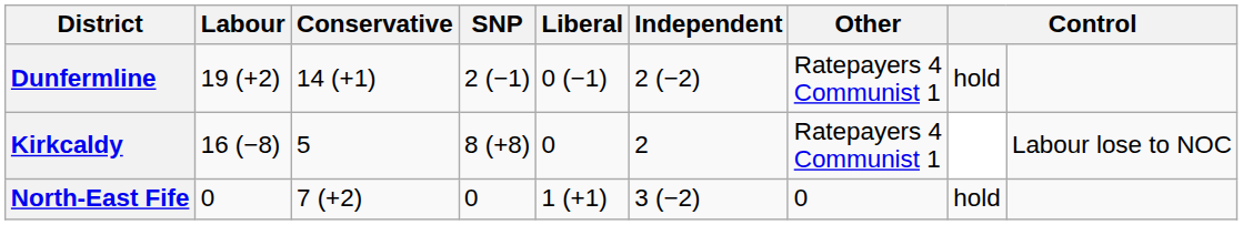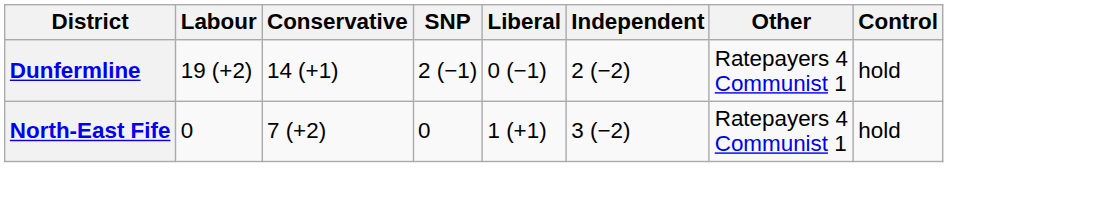 <table class="wikitable">
 <tr>
 <th scope="col">District</th>
 <th scope="col">Labour</th>
 <th scope="col">Conservative</th>
 <th scope="col">SNP</th>
 <th scope="col">Liberal</th>
 <th scope="col">Independent</th>
 <th scope="col">Other</th>
 <th scope="col" colspan=2>Control<br></th>
 </tr>
 <tr>
 <th scope="row" style="text-align: left;"><a href='#'>Dunfermline</a></th>
 <td>19 (+2)</td>
 <td>14 (+1)</td>
 <td>2 (−1)</td>
 <td>0 (−1)</td>
 <td>2 (−2)</td>
 <td>Ratepayers 4<br><a href='#'>Communist</a> 1</td>
 <td> hold</td>
 </tr>
 <tr>
-<th scope="row" style="text-align: left;"><a href='#'>Kirkcaldy</a></th>
-<td>16 (−8)</td>
-<td>5</td>
-<td>8 (+8)</td>
-<td>0</td>
-<td>2</td>
-<td>Ratepayers 4<br><a href='#'>Communist</a> 1</td>
-<td bgcolor=white></td>
-<td>Labour lose to NOC</td>
-</tr>
-<tr>
 <th scope="row" style="text-align: left;"><a href='#'>North-East Fife</a></th>
 <td>0</td>
 <td>7 (+2)</td>
 <td>0</td>
 <td>1 (+1)</td>
 <td>3 (−2)</td>
-<td>0</td>
+<td>Ratepayers 4<br><a href='#'>Communist</a> 1</td>
 <td> hold</td>
 </tr>
 </table>
